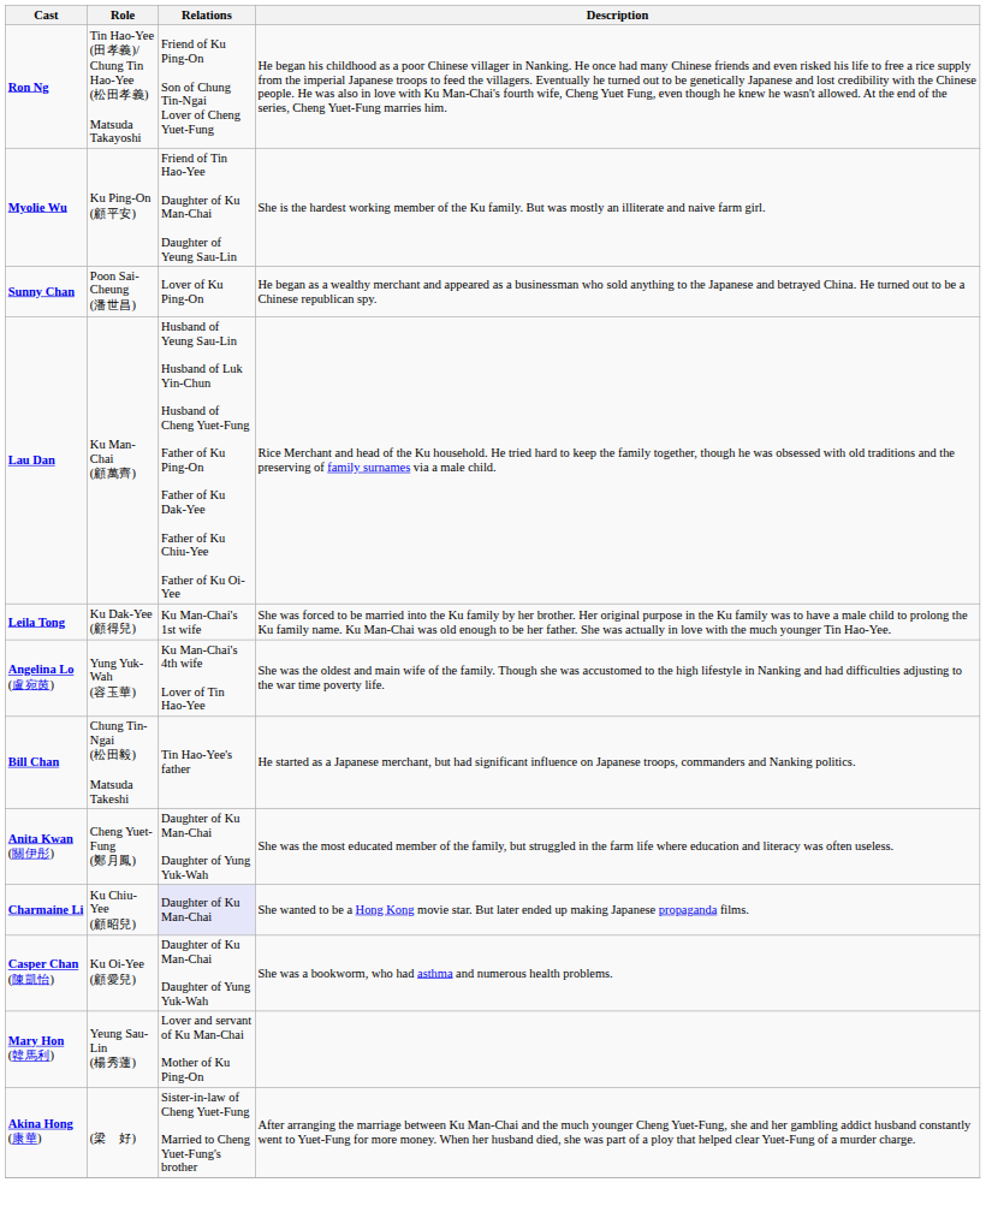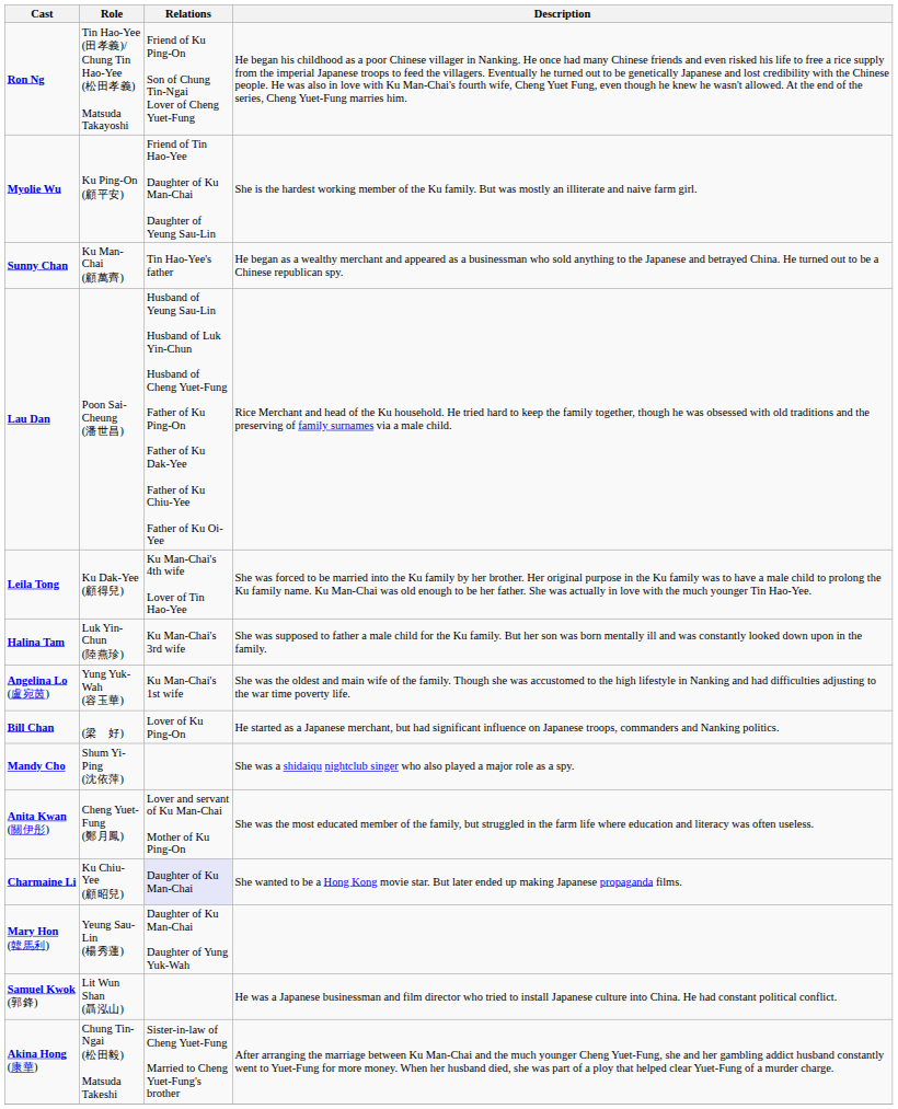 <table class="wikitable">
 <tr>
 <th>Cast</th>
 <th>Role</th>
 <th>Relations</th>
 <th>Description</th>
 </tr>
 <tr>
 <td><strong><a href='#'>Ron Ng</a></strong></td>
 <td>Tin Hao-Yee<br>(田孝義)/<br>Chung Tin Hao-Yee<br>(松田孝義)<br><br> Matsuda Takayoshi</td>
 <td>Friend of Ku Ping-On<br><br>Son of Chung Tin-Ngai <br>Lover of Cheng Yuet-Fung</td>
 <td>He began his childhood as a poor Chinese villager in Nanking.  He once had many Chinese friends and even risked his life to free a rice supply from the imperial Japanese troops to feed the villagers.  Eventually he turned out to be genetically Japanese and lost credibility with the Chinese people. He was also in love with Ku Man-Chai's fourth wife, Cheng Yuet Fung, even though he knew he wasn't allowed. At the end of the series, Cheng Yuet-Fung marries him.</td>
 </tr>
 <tr>
 <td><strong><a href='#'>Myolie Wu</a></strong></td>
 <td>Ku Ping-On<br>(顧平安)</td>
 <td>Friend of Tin Hao-Yee<br><br> Daughter of Ku Man-Chai<br><br>Daughter of Yeung Sau-Lin</td>
 <td>She is the hardest working member of the Ku family.  But was mostly an illiterate and naive farm girl.</td>
 </tr>
 <tr>
 <td><strong><a href='#'>Sunny Chan</a></strong></td>
-<td>Poon Sai-Cheung<br>(潘世昌)</td>
-<td>Lover of Ku Ping-On</td>
+<td>Ku Man-Chai<br>(顧萬齊)</td>
+<td>Tin Hao-Yee's father</td>
 <td>He began as a wealthy merchant and appeared as a businessman who sold anything to the Japanese and betrayed China. He turned out to be a Chinese republican spy.</td>
 </tr>
 <tr>
 <td><strong><a href='#'>Lau Dan</a></strong></td>
-<td>Ku Man-Chai<br>(顧萬齊)</td>
+<td>Poon Sai-Cheung<br>(潘世昌)</td>
 <td>Husband of Yeung Sau-Lin<br><br>Husband of Luk Yin-Chun<br><br>Husband of Cheng Yuet-Fung<br><br>Father of Ku Ping-On<br><br>Father of Ku Dak-Yee<br><br>Father of Ku Chiu-Yee<br><br>Father of Ku Oi-Yee</td>
 <td>Rice Merchant and head of the Ku household.  He tried hard to keep the family together, though he was obsessed with old traditions and the preserving of <a href='#'>family surnames</a> via a male child.</td>
 </tr>
 <tr>
 <td><strong><a href='#'>Leila Tong</a></strong></td>
 <td>Ku Dak-Yee<br>(顧得兒)</td>
-<td>Ku Man-Chai's 1st wife</td>
+<td>Ku Man-Chai's 4th wife<br><br>Lover of Tin Hao-Yee</td>
 <td>She was forced to be married into the Ku family by her brother. Her original purpose in the Ku family was to have a male child to prolong the Ku family name.  Ku Man-Chai was old enough to be her father. She was actually in love with the much younger Tin Hao-Yee.</td>
+</tr>
+<tr>
+<td><strong><a href='#'>Halina Tam</a></strong></td>
+<td>Luk Yin-Chun<br>(陸燕珍)</td>
+<td>Ku Man-Chai's 3rd wife</td>
+<td>She was supposed to father a male child for the Ku family.  But her son was born mentally ill and was constantly looked down upon in the family.</td>
 </tr>
 <tr>
 <td><strong><a href='#'>Angelina Lo</a></strong> (<a href='#'>盧宛茵</a>)</td>
 <td>Yung Yuk-Wah<br>(容玉華)</td>
-<td>Ku Man-Chai's 4th wife<br><br>Lover of Tin Hao-Yee</td>
+<td>Ku Man-Chai's 1st wife</td>
 <td>She was the oldest and main wife of the family.  Though she was accustomed to the high lifestyle in Nanking and had difficulties adjusting to the war time poverty life.</td>
 </tr>
 <tr>
 <td><strong><a href='#'>Bill Chan</a></strong></td>
-<td>Chung Tin-Ngai<br>(松田毅)<br><br>Matsuda Takeshi</td>
-<td>Tin Hao-Yee's father</td>
+<td><br>(梁　好)</td>
+<td>Lover of Ku Ping-On</td>
 <td>He started as a Japanese merchant, but had significant influence on Japanese troops, commanders and Nanking politics.</td>
+</tr>
+<tr>
+<td><strong><a href='#'>Mandy Cho</a></strong></td>
+<td>Shum Yi-Ping<br>(沈依萍)</td>
+<td></td>
+<td>She was a <a href='#'>shidaiqu</a> <a href='#'>nightclub singer</a> who also played a major role as a spy.</td>
 </tr>
 <tr>
 <td><strong><a href='#'>Anita Kwan</a></strong><br>(<a href='#'>關伊彤</a>)</td>
 <td>Cheng Yuet-Fung<br>(鄭月鳳)</td>
-<td>Daughter of Ku Man-Chai<br><br>Daughter of Yung Yuk-Wah</td>
+<td>Lover and servant of Ku Man-Chai<br><br>Mother of Ku Ping-On</td>
 <td>She was the most educated member of the family, but struggled in the farm life where education and literacy was often useless.</td>
 </tr>
 <tr>
 <td><strong><a href='#'>Charmaine Li</a></strong></td>
 <td>Ku Chiu-Yee<br>(顧昭兒)</td>
 <td style="background: lavender;">Daughter of Ku Man-Chai</td>
 <td>She wanted to be a <a href='#'>Hong Kong</a> movie star.  But later ended up making Japanese <a href='#'>propaganda</a> films.</td>
 </tr>
 <tr>
-<td><strong><a href='#'>Casper Chan</a></strong><br>(<a href='#'>陳凱怡</a>)</td>
-<td>Ku Oi-Yee<br>(顧愛兒)</td>
-<td>Daughter of Ku Man-Chai<br><br>Daughter of Yung Yuk-Wah</td>
-<td>She was a bookworm, who had <a href='#'>asthma</a> and numerous health problems.</td>
-</tr>
-<tr>
 <td><strong><a href='#'>Mary Hon</a></strong><br>(<a href='#'>韓馬利</a>)</td>
 <td>Yeung Sau-Lin<br>(楊秀蓮)</td>
-<td>Lover and servant of Ku Man-Chai<br><br>Mother of Ku Ping-On</td>
+<td>Daughter of Ku Man-Chai<br><br>Daughter of Yung Yuk-Wah</td>
 <td></td>
 </tr>
 <tr>
+<td><strong><a href='#'>Samuel Kwok</a></strong><br>(郭鋒)</td>
+<td>Lit Wun Shan<br>(聶泓山)</td>
+<td></td>
+<td>He was a Japanese businessman and film director who tried to install Japanese culture into China.  He had constant political conflict.</td>
+</tr>
+<tr>
 <td><strong><a href='#'>Akina Hong</a></strong><br>(<a href='#'>康華</a>)</td>
-<td><br>(梁　好)</td>
+<td>Chung Tin-Ngai<br>(松田毅)<br><br>Matsuda Takeshi</td>
 <td>Sister-in-law of Cheng Yuet-Fung<br><br>Married to Cheng Yuet-Fung's brother</td>
 <td>After arranging the marriage between Ku Man-Chai and the much younger Cheng Yuet-Fung, she and her gambling addict husband constantly went to Yuet-Fung for more money. When her husband died, she was part of a ploy that helped clear Yuet-Fung of a murder charge.</td>
 </tr>
 <tr>
 </tr>
 </table>
